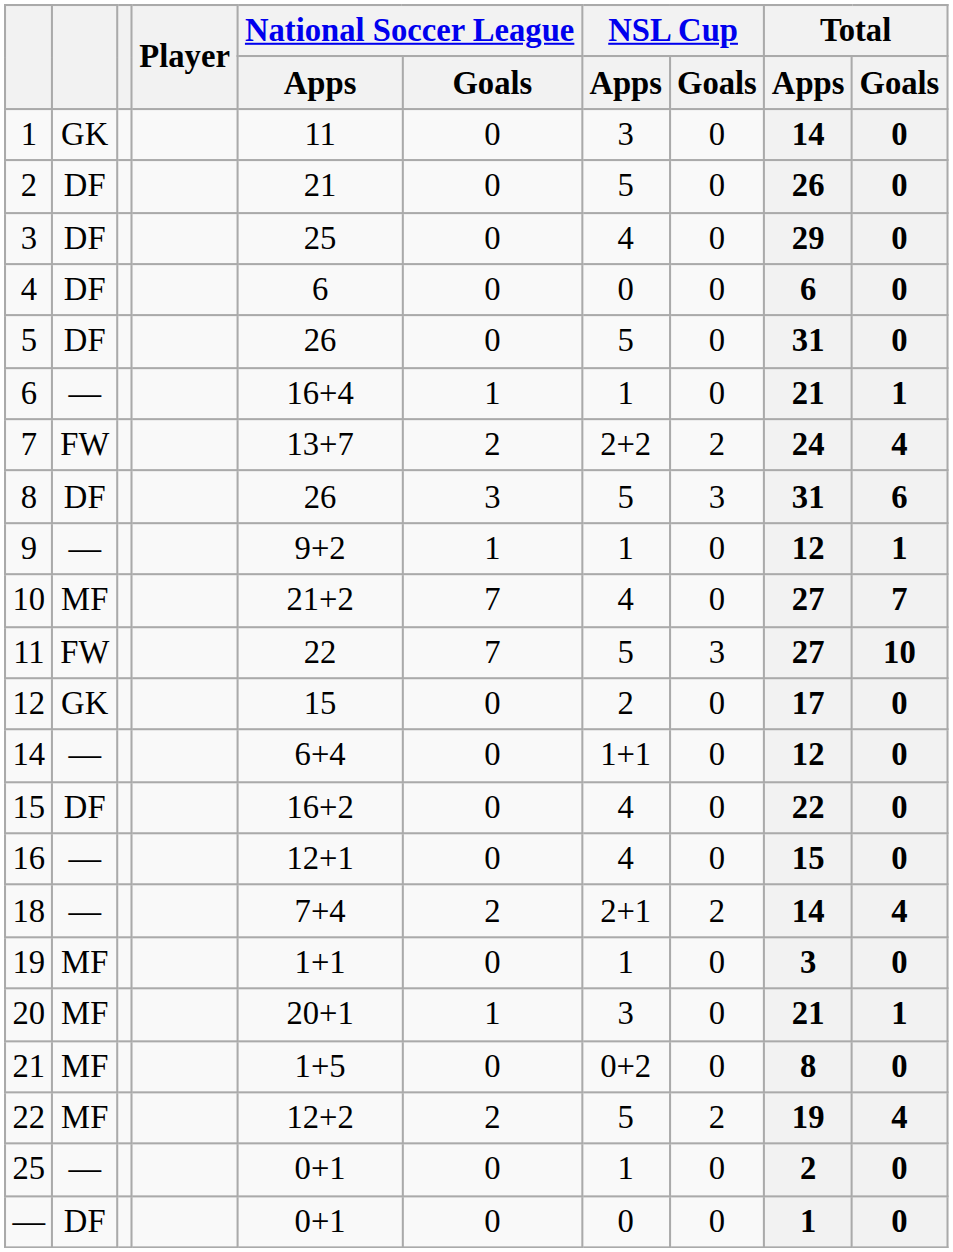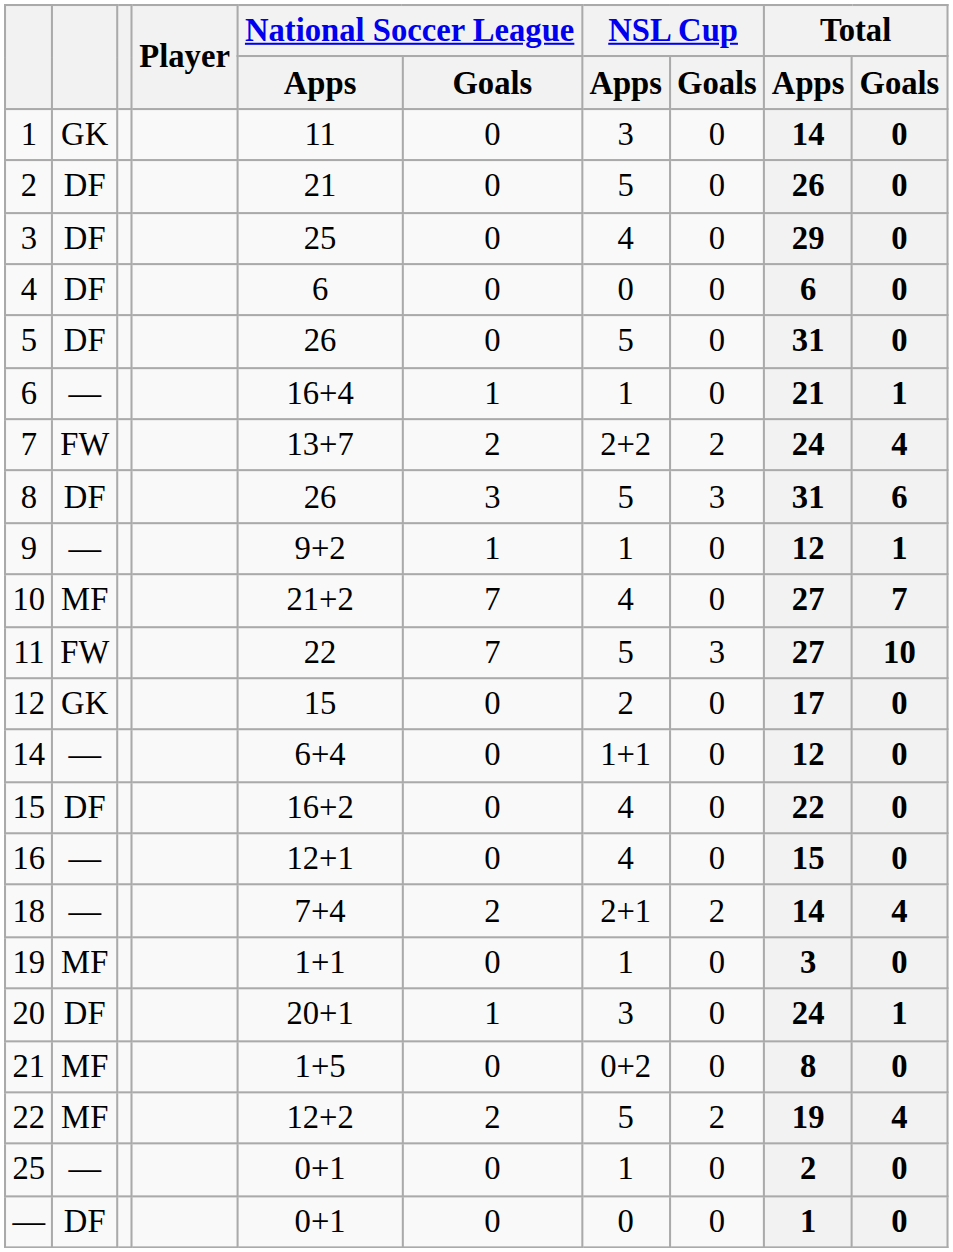 <table class="wikitable sortable" style="text-align:center">
 <tr>
 <th rowspan="2"></th>
 <th rowspan="2"></th>
 <th rowspan="2"></th>
 <th rowspan="2">Player</th>
 <th colspan="2"><a href='#'>National Soccer League</a></th>
 <th colspan="2"><a href='#'>NSL Cup</a></th>
 <th colspan="2">Total</th>
 </tr>
 <tr>
 <th>Apps</th>
 <th>Goals</th>
 <th>Apps</th>
 <th>Goals</th>
 <th>Apps</th>
 <th>Goals</th>
 </tr>
 <tr>
 <td>1</td>
 <td>GK</td>
 <td></td>
 <td align="left"><br></td>
 <td>11</td>
 <td>0<br></td>
 <td>3</td>
 <td>0<br></td>
 <th>14</th>
 <th>0</th>
 </tr>
 <tr>
 <td>2</td>
 <td>DF</td>
 <td></td>
 <td align="left"><br></td>
 <td>21</td>
 <td>0<br></td>
 <td>5</td>
 <td>0<br></td>
 <th>26</th>
 <th>0</th>
 </tr>
 <tr>
 <td>3</td>
 <td>DF</td>
 <td></td>
 <td align="left"><br></td>
 <td>25</td>
 <td>0<br></td>
 <td>4</td>
 <td>0<br></td>
 <th>29</th>
 <th>0</th>
 </tr>
 <tr>
 <td>4</td>
 <td>DF</td>
 <td></td>
 <td align="left"><br></td>
 <td>6</td>
 <td>0<br></td>
 <td>0</td>
 <td>0<br></td>
 <th>6</th>
 <th>0</th>
 </tr>
 <tr>
 <td>5</td>
 <td>DF</td>
 <td></td>
 <td align="left"><br></td>
 <td>26</td>
 <td>0<br></td>
 <td>5</td>
 <td>0<br></td>
 <th>31</th>
 <th>0</th>
 </tr>
 <tr>
 <td>6</td>
 <td>—</td>
 <td></td>
 <td align="left"><br></td>
 <td>16+4</td>
 <td>1<br></td>
 <td>1</td>
 <td>0<br></td>
 <th>21</th>
 <th>1</th>
 </tr>
 <tr>
 <td>7</td>
 <td>FW</td>
 <td></td>
 <td align="left"><br></td>
 <td>13+7</td>
 <td>2<br></td>
 <td>2+2</td>
 <td>2<br></td>
 <th>24</th>
 <th>4</th>
 </tr>
 <tr>
 <td>8</td>
 <td>DF</td>
 <td></td>
 <td align="left"><br></td>
 <td>26</td>
 <td>3<br></td>
 <td>5</td>
 <td>3<br></td>
 <th>31</th>
 <th>6</th>
 </tr>
 <tr>
 <td>9</td>
 <td>—</td>
 <td></td>
 <td align="left"><br></td>
 <td>9+2</td>
 <td>1<br></td>
 <td>1</td>
 <td>0<br></td>
 <th>12</th>
 <th>1</th>
 </tr>
 <tr>
 <td>10</td>
 <td>MF</td>
 <td></td>
 <td align="left"><br></td>
 <td>21+2</td>
 <td>7<br></td>
 <td>4</td>
 <td>0<br></td>
 <th>27</th>
 <th>7</th>
 </tr>
 <tr>
 <td>11</td>
 <td>FW</td>
 <td></td>
 <td align="left"><br></td>
 <td>22</td>
 <td>7<br></td>
 <td>5</td>
 <td>3<br></td>
 <th>27</th>
 <th>10</th>
 </tr>
 <tr>
 <td>12</td>
 <td>GK</td>
 <td></td>
 <td align="left"><br></td>
 <td>15</td>
 <td>0<br></td>
 <td>2</td>
 <td>0<br></td>
 <th>17</th>
 <th>0</th>
 </tr>
 <tr>
 <td>14</td>
 <td>—</td>
 <td></td>
 <td align="left"><br></td>
 <td>6+4</td>
 <td>0<br></td>
 <td>1+1</td>
 <td>0<br></td>
 <th>12</th>
 <th>0</th>
 </tr>
 <tr>
 <td>15</td>
 <td>DF</td>
 <td></td>
 <td align="left"><br></td>
 <td>16+2</td>
 <td>0<br></td>
 <td>4</td>
 <td>0<br></td>
 <th>22</th>
 <th>0</th>
 </tr>
 <tr>
 <td>16</td>
 <td>—</td>
 <td></td>
 <td align="left"><br></td>
 <td>12+1</td>
 <td>0<br></td>
 <td>4</td>
 <td>0<br></td>
 <th>15</th>
 <th>0</th>
 </tr>
 <tr>
 <td>18</td>
 <td>—</td>
 <td></td>
 <td align="left"><br></td>
 <td>7+4</td>
 <td>2<br></td>
 <td>2+1</td>
 <td>2<br></td>
 <th>14</th>
 <th>4</th>
 </tr>
 <tr>
 <td>19</td>
 <td>MF</td>
 <td></td>
 <td align="left"><br></td>
 <td>1+1</td>
 <td>0<br></td>
 <td>1</td>
 <td>0<br></td>
 <th>3</th>
 <th>0</th>
 </tr>
 <tr>
 <td>20</td>
-<td>MF</td>
+<td>DF</td>
 <td></td>
 <td align="left"><br></td>
 <td>20+1</td>
 <td>1<br></td>
 <td>3</td>
 <td>0<br></td>
-<th>21</th>
+<th>24</th>
 <th>1</th>
 </tr>
 <tr>
 <td>21</td>
 <td>MF</td>
 <td></td>
 <td align="left"><br></td>
 <td>1+5</td>
 <td>0<br></td>
 <td>0+2</td>
 <td>0<br></td>
 <th>8</th>
 <th>0</th>
 </tr>
 <tr>
 <td>22</td>
 <td>MF</td>
 <td></td>
 <td align="left"><br></td>
 <td>12+2</td>
 <td>2<br></td>
 <td>5</td>
 <td>2<br></td>
 <th>19</th>
 <th>4</th>
 </tr>
 <tr>
 <td>25</td>
 <td>—</td>
 <td></td>
 <td align="left"><br></td>
 <td>0+1</td>
 <td>0<br></td>
 <td>1</td>
 <td>0<br></td>
 <th>2</th>
 <th>0</th>
 </tr>
 <tr>
 <td>—</td>
 <td>DF</td>
 <td></td>
 <td align="left"><br></td>
 <td>0+1</td>
 <td>0<br></td>
 <td>0</td>
 <td>0<br></td>
 <th>1</th>
 <th>0</th>
 </tr>
 </table>
